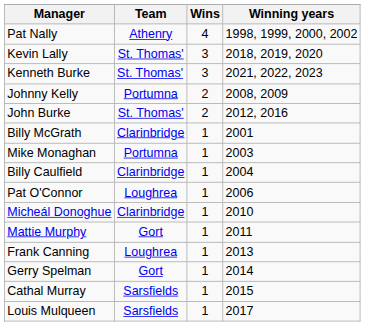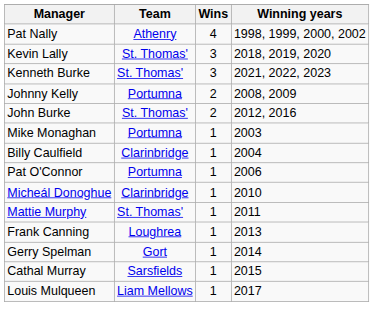 <table class="wikitable">
 <tr>
 </tr>
 <tr>
 <th>Manager</th>
 <th>Team</th>
 <th>Wins</th>
 <th>Winning years</th>
 </tr>
 <tr>
 <td>Pat Nally</td>
 <td style="text-align:center"><a href='#'>Athenry</a></td>
 <td style="text-align:center;">4</td>
 <td>1998, 1999, 2000, 2002</td>
 </tr>
 <tr>
 <td>Kevin Lally</td>
 <td style="text-align:center"><a href='#'>St. Thomas'</a></td>
 <td style="text-align:center;">3</td>
 <td>2018, 2019, 2020</td>
 </tr>
 <tr>
 <td>Kenneth Burke</td>
 <td><a href='#'>St. Thomas'</a></td>
 <td style="text-align:center;">3</td>
 <td>2021, 2022, 2023</td>
 </tr>
 <tr>
 <td>Johnny Kelly</td>
 <td style="text-align:center"><a href='#'>Portumna</a></td>
 <td style="text-align:center;">2</td>
 <td>2008, 2009</td>
 </tr>
 <tr>
 <td>John Burke</td>
 <td style="text-align:center"><a href='#'>St. Thomas'</a></td>
 <td style="text-align:center;">2</td>
 <td>2012, 2016</td>
 </tr>
 <tr>
-<td>Billy McGrath</td>
-<td style="text-align:center"><a href='#'>Clarinbridge</a></td>
-<td style="text-align:center;">1</td>
-<td>2001</td>
-</tr>
-<tr>
 <td>Mike Monaghan</td>
 <td style="text-align:center"><a href='#'>Portumna</a></td>
 <td style="text-align:center;">1</td>
 <td>2003</td>
 </tr>
 <tr>
 <td>Billy Caulfield</td>
 <td style="text-align:center"><a href='#'>Clarinbridge</a></td>
 <td style="text-align:center;">1</td>
 <td>2004</td>
 </tr>
 <tr>
 <td>Pat O'Connor</td>
-<td style="text-align:center"><a href='#'>Loughrea</a></td>
+<td style="text-align:center"><a href='#'>Portumna</a></td>
 <td style="text-align:center;">1</td>
 <td>2006</td>
 </tr>
 <tr>
 <td><a href='#'>Micheál Donoghue</a></td>
 <td style="text-align:center"><a href='#'>Clarinbridge</a></td>
 <td style="text-align:center;">1</td>
 <td>2010</td>
 </tr>
 <tr>
 <td><a href='#'>Mattie Murphy</a></td>
-<td style="text-align:center"><a href='#'>Gort</a></td>
+<td><a href='#'>St. Thomas'</a></td>
 <td style="text-align:center;">1</td>
 <td>2011</td>
 </tr>
 <tr>
 <td>Frank Canning</td>
 <td style="text-align:center"><a href='#'>Loughrea</a></td>
 <td style="text-align:center;">1</td>
 <td>2013</td>
 </tr>
 <tr>
 <td>Gerry Spelman</td>
 <td style="text-align:center"><a href='#'>Gort</a></td>
 <td style="text-align:center;">1</td>
 <td>2014</td>
 </tr>
 <tr>
 <td>Cathal Murray</td>
 <td style="text-align:center"><a href='#'>Sarsfields</a></td>
 <td style="text-align:center;">1</td>
 <td>2015</td>
 </tr>
 <tr>
 <td>Louis Mulqueen</td>
-<td style="text-align:center"><a href='#'>Sarsfields</a></td>
+<td style="text-align:center"><a href='#'>Liam Mellows</a></td>
 <td style="text-align:center;">1</td>
 <td>2017</td>
 </tr>
 </table>
